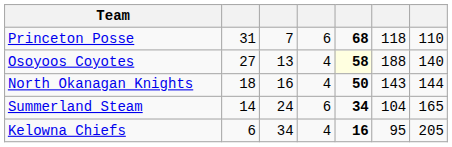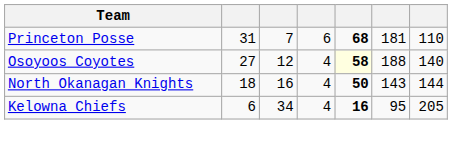 <table class="wikitable sortable" style="text-align: right">
 <tr>
 <th style="width:15em">Team</th>
 <th style="width:2.2em"></th>
 <th style="width:2.2em"></th>
 <th style="width:2.2em"></th>
 <th style="width:2.2em"></th>
 <th style="width:2.2em"></th>
 <th style="width:2.2em"></th>
 </tr>
 <tr>
 <td align="left"><a href='#'>Princeton Posse</a></td>
 <td>31</td>
 <td>7</td>
 <td>6</td>
 <td><strong>68</strong></td>
-<td>118</td>
+<td>181</td>
 <td>110</td>
 </tr>
 <tr>
 <td align="left"><a href='#'>Osoyoos Coyotes</a></td>
 <td>27</td>
-<td>13</td>
+<td>12</td>
 <td>4</td>
 <td style="background: lightyellow;"><strong>58</strong></td>
 <td>188</td>
 <td>140</td>
 </tr>
 <tr>
 <td align="left"><a href='#'>North Okanagan Knights</a></td>
 <td>18</td>
 <td>16</td>
 <td>4</td>
 <td><strong>50</strong></td>
 <td>143</td>
 <td>144</td>
 </tr>
 <tr>
-<td align="left"><a href='#'>Summerland Steam</a></td>
-<td>14</td>
-<td>24</td>
-<td>6</td>
-<td><strong>34</strong></td>
-<td>104</td>
-<td>165</td>
-</tr>
-<tr>
 <td align="left"><a href='#'>Kelowna Chiefs</a></td>
 <td>6</td>
 <td>34</td>
 <td>4</td>
 <td><strong>16</strong></td>
 <td>95</td>
 <td>205</td>
 </tr>
 </table>
